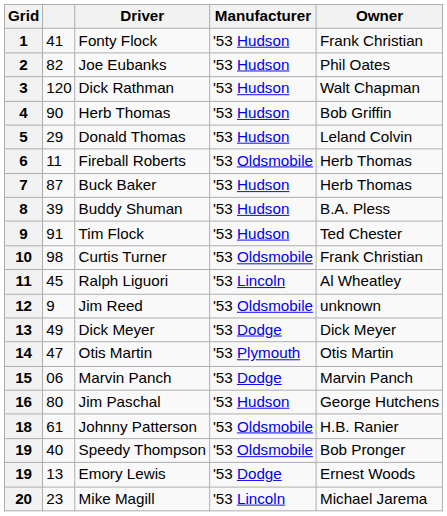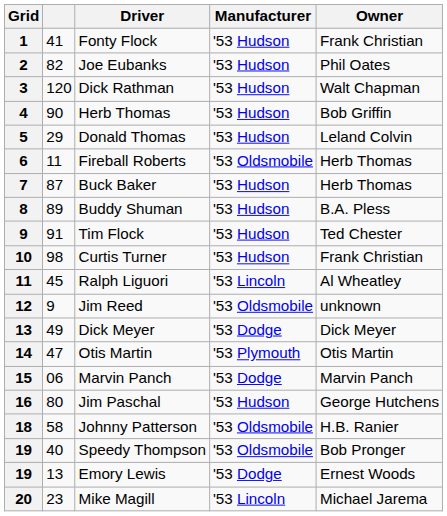 <table class="wikitable">
 <tr>
 <th>Grid</th>
 <th></th>
 <th>Driver</th>
 <th>Manufacturer</th>
 <th>Owner</th>
 </tr>
 <tr>
 <th>1</th>
 <td>41</td>
 <td>Fonty Flock</td>
 <td>'53 <a href='#'>Hudson</a></td>
 <td>Frank Christian</td>
 </tr>
 <tr>
 <th>2</th>
 <td>82</td>
 <td>Joe Eubanks</td>
 <td>'53 <a href='#'>Hudson</a></td>
 <td>Phil Oates</td>
 </tr>
 <tr>
 <th>3</th>
 <td>120</td>
 <td>Dick Rathman</td>
 <td>'53 <a href='#'>Hudson</a></td>
 <td>Walt Chapman</td>
 </tr>
 <tr>
 <th>4</th>
 <td>90</td>
 <td>Herb Thomas</td>
 <td>'53 <a href='#'>Hudson</a></td>
 <td>Bob Griffin</td>
 </tr>
 <tr>
 <th>5</th>
 <td>29</td>
 <td>Donald Thomas</td>
 <td>'53 <a href='#'>Hudson</a></td>
 <td>Leland Colvin</td>
 </tr>
 <tr>
 <th>6</th>
 <td>11</td>
 <td>Fireball Roberts</td>
 <td>'53 <a href='#'>Oldsmobile</a></td>
 <td>Herb Thomas</td>
 </tr>
 <tr>
 <th>7</th>
 <td>87</td>
 <td>Buck Baker</td>
 <td>'53 <a href='#'>Hudson</a></td>
 <td>Herb Thomas</td>
 </tr>
 <tr>
 <th>8</th>
-<td>39</td>
+<td>89</td>
 <td>Buddy Shuman</td>
 <td>'53 <a href='#'>Hudson</a></td>
 <td>B.A. Pless</td>
 </tr>
 <tr>
 <th>9</th>
 <td>91</td>
 <td>Tim Flock</td>
 <td>'53 <a href='#'>Hudson</a></td>
 <td>Ted Chester</td>
 </tr>
 <tr>
 <th>10</th>
 <td>98</td>
 <td>Curtis Turner</td>
-<td>'53 <a href='#'>Oldsmobile</a></td>
+<td>'53 <a href='#'>Hudson</a></td>
 <td>Frank Christian</td>
 </tr>
 <tr>
 <th>11</th>
 <td>45</td>
 <td>Ralph Liguori</td>
 <td>'53 <a href='#'>Lincoln</a></td>
 <td>Al Wheatley</td>
 </tr>
 <tr>
 <th>12</th>
 <td>9</td>
 <td>Jim Reed</td>
 <td>'53 <a href='#'>Oldsmobile</a></td>
 <td>unknown</td>
 </tr>
 <tr>
 <th>13</th>
 <td>49</td>
 <td>Dick Meyer</td>
 <td>'53 <a href='#'>Dodge</a></td>
 <td>Dick Meyer</td>
 </tr>
 <tr>
 <th>14</th>
 <td>47</td>
 <td>Otis Martin</td>
 <td>'53 <a href='#'>Plymouth</a></td>
 <td>Otis Martin</td>
 </tr>
 <tr>
 <th>15</th>
 <td>06</td>
 <td>Marvin Panch</td>
 <td>'53 <a href='#'>Dodge</a></td>
 <td>Marvin Panch</td>
 </tr>
 <tr>
 <th>16</th>
 <td>80</td>
 <td>Jim Paschal</td>
 <td>'53 <a href='#'>Hudson</a></td>
 <td>George Hutchens</td>
 </tr>
 <tr>
 <th>18</th>
-<td>61</td>
+<td>58</td>
 <td>Johnny Patterson</td>
 <td>'53 <a href='#'>Oldsmobile</a></td>
 <td>H.B. Ranier</td>
 </tr>
 <tr>
 <th>19</th>
 <td>40</td>
 <td>Speedy Thompson</td>
 <td>'53 <a href='#'>Oldsmobile</a></td>
 <td>Bob Pronger</td>
 </tr>
 <tr>
 <th>19</th>
 <td>13</td>
 <td>Emory Lewis</td>
 <td>'53 <a href='#'>Dodge</a></td>
 <td>Ernest Woods</td>
 </tr>
 <tr>
 <th>20</th>
 <td>23</td>
 <td>Mike Magill</td>
 <td>'53 <a href='#'>Lincoln</a></td>
 <td>Michael Jarema</td>
 </tr>
 </table>
